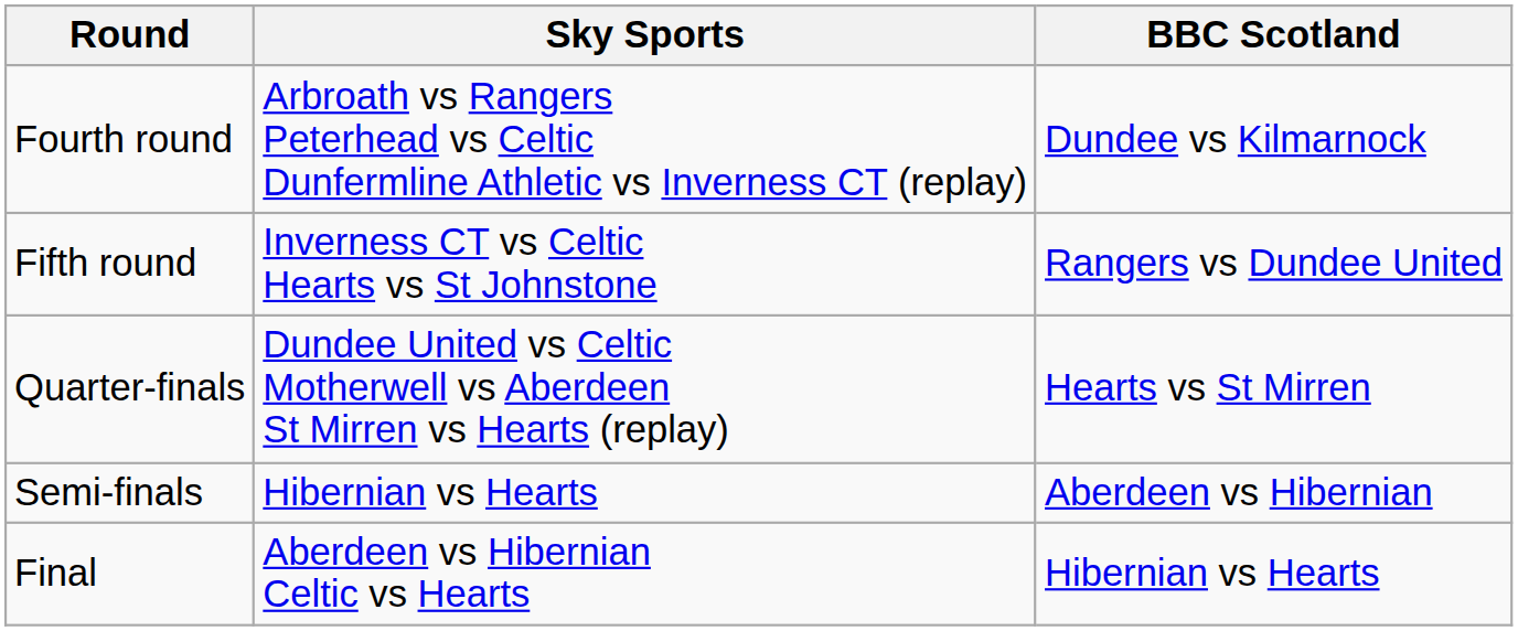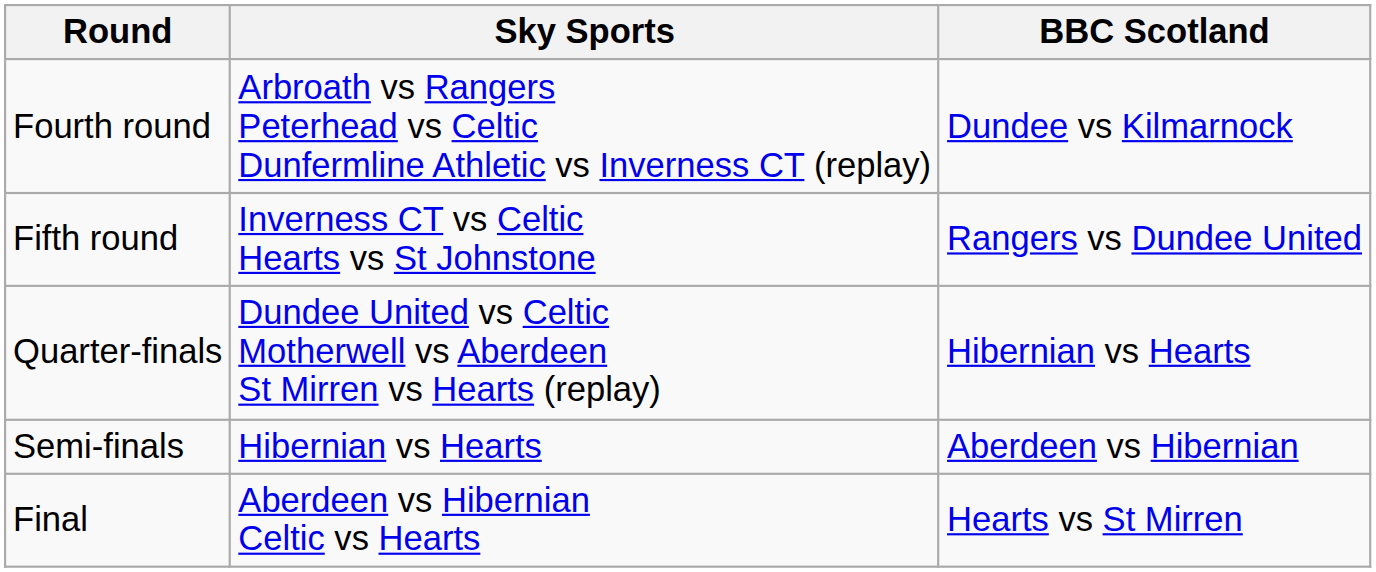 <table class="wikitable">
 <tr>
 <th>Round</th>
 <th>Sky Sports</th>
 <th>BBC Scotland</th>
 </tr>
 <tr>
 <td>Fourth round</td>
 <td><a href='#'>Arbroath</a> vs <a href='#'>Rangers</a><br><a href='#'>Peterhead</a> vs <a href='#'>Celtic</a><br><a href='#'>Dunfermline Athletic</a> vs <a href='#'>Inverness CT</a> (replay) <br></td>
 <td><a href='#'>Dundee</a> vs <a href='#'>Kilmarnock</a></td>
 </tr>
 <tr>
 <td>Fifth round</td>
 <td><a href='#'>Inverness CT</a> vs <a href='#'>Celtic</a><br><a href='#'>Hearts</a> vs <a href='#'>St Johnstone</a></td>
 <td><a href='#'>Rangers</a> vs <a href='#'>Dundee United</a></td>
 </tr>
 <tr>
 <td>Quarter-finals</td>
 <td><a href='#'>Dundee United</a> vs <a href='#'>Celtic</a> <br><a href='#'>Motherwell</a> vs <a href='#'>Aberdeen</a> <br><a href='#'>St Mirren</a> vs <a href='#'>Hearts</a> (replay)</td>
-<td><a href='#'>Hearts</a> vs <a href='#'>St Mirren</a></td>
+<td><a href='#'>Hibernian</a> vs <a href='#'>Hearts</a></td>
 </tr>
 <tr>
 <td>Semi-finals</td>
 <td><a href='#'>Hibernian</a> vs <a href='#'>Hearts</a></td>
 <td><a href='#'>Aberdeen</a> vs <a href='#'>Hibernian</a></td>
 </tr>
 <tr>
 <td>Final</td>
 <td><a href='#'>Aberdeen</a> vs <a href='#'>Hibernian</a><br><a href='#'>Celtic</a> vs <a href='#'>Hearts</a></td>
-<td><a href='#'>Hibernian</a> vs <a href='#'>Hearts</a></td>
+<td><a href='#'>Hearts</a> vs <a href='#'>St Mirren</a></td>
 </tr>
 </table>
